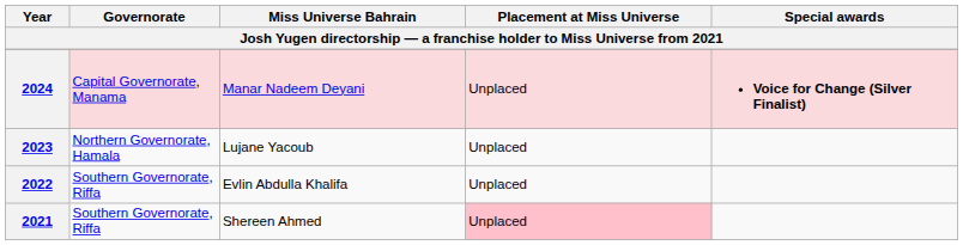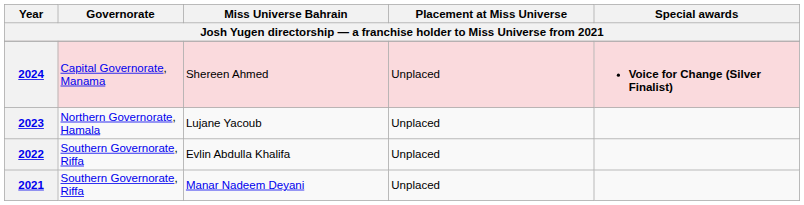 <table class="wikitable " style="font-size: 90%;">
 <tr>
 <th width="60">Year</th>
 <th width="150">Governorate</th>
 <th width="250">Miss Universe Bahrain</th>
 <th width="250">Placement at Miss Universe</th>
 <th width="250">Special awards</th>
 </tr>
 <tr>
 <th colspan="5">Josh Yugen directorship — a franchise holder to Miss Universe from 2021</th>
 </tr>
 <tr>
 </tr>
 <tr style="background-color:#FADADD; ">
 <th><a href='#'>2024</a></th>
 <td><a href='#'>Capital Governorate</a>, <a href='#'>Manama</a></td>
-<td><a href='#'>Manar Nadeem Deyani</a></td>
+<td>Shereen Ahmed</td>
 <td>Unplaced</td>
 <td><strong><br><ul><li>Voice for Change (Silver Finalist)</li></ul></strong></td>
 </tr>
 <tr>
 <th><a href='#'>2023</a></th>
 <td><a href='#'>Northern Governorate</a>, <a href='#'>Hamala</a></td>
 <td>Lujane Yacoub</td>
 <td>Unplaced</td>
 <td></td>
 </tr>
 <tr>
 <th><a href='#'>2022</a></th>
 <td><a href='#'>Southern Governorate</a>, <a href='#'>Riffa</a></td>
 <td>Evlin Abdulla Khalifa</td>
 <td>Unplaced</td>
 <td></td>
 </tr>
 <tr>
 <th><a href='#'>2021</a></th>
 <td><a href='#'>Southern Governorate</a>, <a href='#'>Riffa</a></td>
-<td>Shereen Ahmed</td>
-<td style="background: pink;">Unplaced</td>
+<td><a href='#'>Manar Nadeem Deyani</a></td>
+<td>Unplaced</td>
 <td></td>
 </tr>
 </table>
